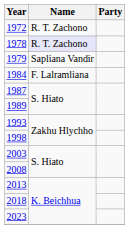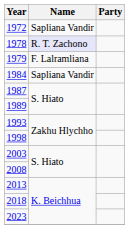 <table class="wikitable sortable">
 <tr>
 <th>Year</th>
 <th>Name</th>
 <th colspan=2>Party</th>
 </tr>
 <tr>
 <td><a href='#'>1972</a></td>
-<td>R. T. Zachono</td>
+<td>Sapliana Vandir</td>
 <td></td>
 </tr>
 <tr>
 <td><a href='#'>1978</a></td>
 <td style="background: lavender;">R. T. Zachono</td>
 </tr>
 <tr>
 <td><a href='#'>1979</a></td>
-<td>Sapliana Vandir</td>
+<td>F. Lalramliana</td>
 <td></td>
 </tr>
 <tr>
 <td><a href='#'>1984</a></td>
-<td>F. Lalramliana</td>
+<td>Sapliana Vandir</td>
 <td></td>
 </tr>
 <tr>
 <td><a href='#'>1987</a></td>
 <td rowspan=2>S. Hiato</td>
 </tr>
 <tr>
 <td><a href='#'>1989</a></td>
 </tr>
 <tr>
 <td><a href='#'>1993</a></td>
 <td rowspan=2>Zakhu Hlychho</td>
 <td></td>
 </tr>
 <tr>
 <td><a href='#'>1998</a></td>
 <td></td>
 </tr>
 <tr>
 <td><a href='#'>2003</a></td>
 <td rowspan=2>S. Hiato</td>
 </tr>
 <tr>
 <td><a href='#'>2008</a></td>
 </tr>
 <tr>
 <td><a href='#'>2013</a></td>
 <td rowspan=3><a href='#'>K. Beichhua</a></td>
 <td></td>
 </tr>
 <tr>
 <td><a href='#'>2018</a></td>
 </tr>
 <tr>
 <td><a href='#'>2023</a></td>
 <td></td>
 </tr>
 <tr>
 </tr>
 </table>
